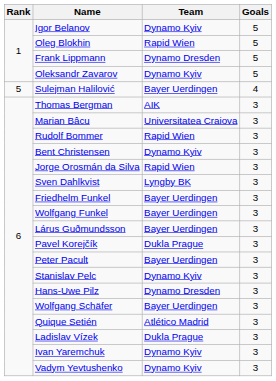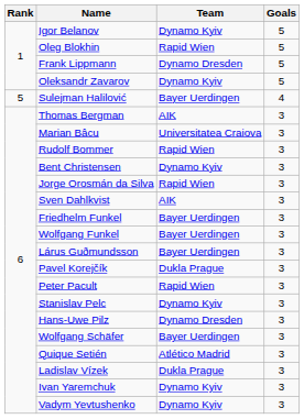 <table class="wikitable" style="text-align:center">
 <tr>
 <th>Rank</th>
 <th>Name</th>
 <th>Team</th>
 <th>Goals</th>
 </tr>
 <tr>
 <td rowspan="4">1</td>
 <td align="left"> <a href='#'>Igor Belanov</a></td>
 <td align="left"> <a href='#'>Dynamo Kyiv</a></td>
 <td>5</td>
 </tr>
 <tr>
 <td align="left"> <a href='#'>Oleg Blokhin</a></td>
 <td align="left"> <a href='#'>Rapid Wien</a></td>
 <td>5</td>
 </tr>
 <tr>
 <td align="left"> <a href='#'>Frank Lippmann</a></td>
 <td align="left"> <a href='#'>Dynamo Dresden</a></td>
 <td>5</td>
 </tr>
 <tr>
 <td align="left"> <a href='#'>Oleksandr Zavarov</a></td>
 <td align="left"> <a href='#'>Dynamo Kyiv</a></td>
 <td>5</td>
 </tr>
 <tr>
 <td>5</td>
 <td align="left"> <a href='#'>Sulejman Halilović</a></td>
 <td align="left"> <a href='#'>Bayer Uerdingen</a></td>
 <td>4</td>
 </tr>
 <tr>
 <td rowspan="18">6</td>
 <td align="left"> <a href='#'>Thomas Bergman</a></td>
 <td align="left"> <a href='#'>AIK</a></td>
 <td>3</td>
 </tr>
 <tr>
 <td align="left"> <a href='#'>Marian Bâcu</a></td>
 <td align="left"> <a href='#'>Universitatea Craiova</a></td>
 <td>3</td>
 </tr>
 <tr>
 <td align="left"> <a href='#'>Rudolf Bommer</a></td>
 <td align="left"> <a href='#'>Rapid Wien</a></td>
 <td>3</td>
 </tr>
 <tr>
 <td align="left"> <a href='#'>Bent Christensen</a></td>
 <td align="left"> <a href='#'>Dynamo Kyiv</a></td>
 <td>3</td>
 </tr>
 <tr>
 <td align="left"> <a href='#'>Jorge Orosmán da Silva</a></td>
 <td align="left"> <a href='#'>Rapid Wien</a></td>
 <td>3</td>
 </tr>
 <tr>
 <td align="left"> <a href='#'>Sven Dahlkvist</a></td>
-<td align="left"> <a href='#'>Lyngby BK</a></td>
+<td align="left"> <a href='#'>AIK</a></td>
 <td>3</td>
 </tr>
 <tr>
 <td align="left"> <a href='#'>Friedhelm Funkel</a></td>
 <td align="left"> <a href='#'>Bayer Uerdingen</a></td>
 <td>3</td>
 </tr>
 <tr>
 <td align="left"> <a href='#'>Wolfgang Funkel</a></td>
 <td align="left"> <a href='#'>Bayer Uerdingen</a></td>
 <td>3</td>
 </tr>
 <tr>
 <td align="left"> <a href='#'>Lárus Guðmundsson</a></td>
 <td align="left"> <a href='#'>Bayer Uerdingen</a></td>
 <td>3</td>
 </tr>
 <tr>
 <td align="left"> <a href='#'>Pavel Korejčík</a></td>
 <td align="left"> <a href='#'>Dukla Prague</a></td>
 <td>3</td>
 </tr>
 <tr>
 <td align="left"> <a href='#'>Peter Pacult</a></td>
-<td align="left"> <a href='#'>Bayer Uerdingen</a></td>
+<td align="left"> <a href='#'>Rapid Wien</a></td>
 <td>3</td>
 </tr>
 <tr>
 <td align="left"> <a href='#'>Stanislav Pelc</a></td>
 <td align="left"> <a href='#'>Dynamo Kyiv</a></td>
 <td>3</td>
 </tr>
 <tr>
 <td align="left"> <a href='#'>Hans-Uwe Pilz</a></td>
 <td align="left"> <a href='#'>Dynamo Dresden</a></td>
 <td>3</td>
 </tr>
 <tr>
 <td align="left"> <a href='#'>Wolfgang Schäfer</a></td>
 <td align="left"> <a href='#'>Bayer Uerdingen</a></td>
 <td>3</td>
 </tr>
 <tr>
 <td align="left"> <a href='#'>Quique Setién</a></td>
 <td align="left"> <a href='#'>Atlético Madrid</a></td>
 <td>3</td>
 </tr>
 <tr>
 <td align="left"> <a href='#'>Ladislav Vízek</a></td>
 <td align="left"> <a href='#'>Dukla Prague</a></td>
 <td>3</td>
 </tr>
 <tr>
 <td align="left"> <a href='#'>Ivan Yaremchuk</a></td>
 <td align="left"> <a href='#'>Dynamo Kyiv</a></td>
 <td>3</td>
 </tr>
 <tr>
 <td align="left"> <a href='#'>Vadym Yevtushenko</a></td>
 <td align="left"> <a href='#'>Dynamo Kyiv</a></td>
 <td>3</td>
 </tr>
 </table>
